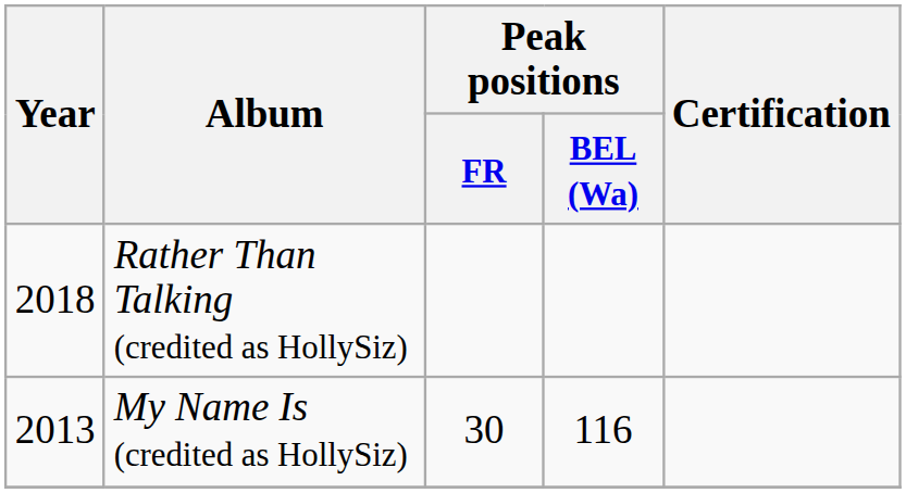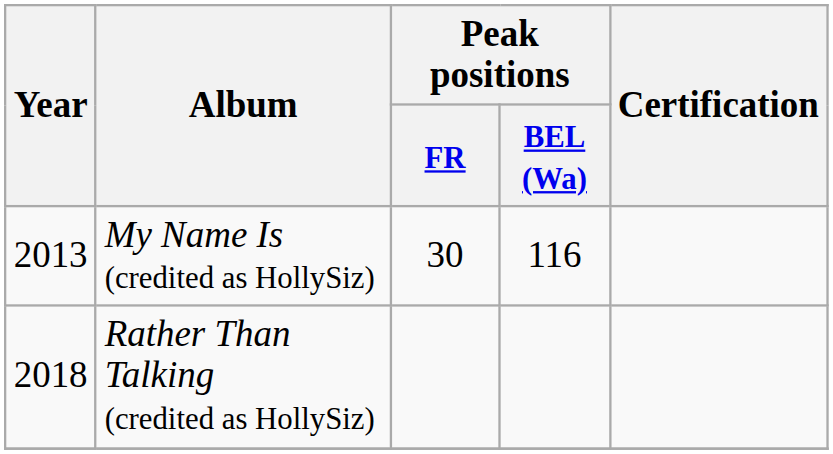 <table class="wikitable">
 <tr>
 <th align="center" rowspan="2" width="10">Year</th>
 <th align="center" rowspan="2" width="120">Album</th>
 <th align="center" colspan="2" width="20">Peak positions</th>
 <th align="center" rowspan="2" width="70">Certification</th>
 </tr>
 <tr>
 <th style="width:40px;"><small><a href='#'>FR</a></small><br></th>
 <th style="width:40px;"><small><a href='#'>BEL <br>(Wa)</a><br></small></th>
 </tr>
 <tr>
+<td style="text-align:center;">2013</td>
+<td align="left"><em>My Name Is</em> <br><small>(credited as HollySiz)</small></td>
+<td style="text-align:center;">30</td>
+<td style="text-align:center;">116</td>
+<td style="text-align:center;"></td>
+</tr>
+<tr>
 <td style="text-align:center;">2018</td>
 <td align="left"><em>Rather Than Talking</em> <br><small>(credited as HollySiz)</small></td>
 <td style="text-align:center;"></td>
 <td style="text-align:center;"></td>
 <td style="text-align:center;"></td>
 </tr>
 <tr>
-<td style="text-align:center;">2013</td>
-<td align="left"><em>My Name Is</em> <br><small>(credited as HollySiz)</small></td>
-<td style="text-align:center;">30</td>
-<td style="text-align:center;">116</td>
-<td style="text-align:center;"></td>
-</tr>
-<tr>
 </tr>
 </table>
